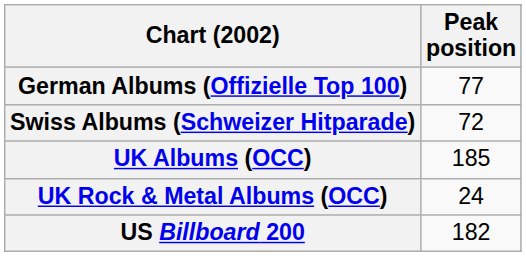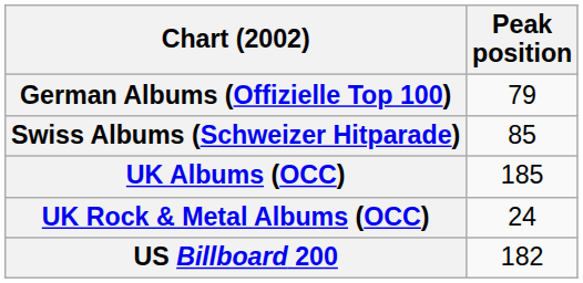 <table class="wikitable sortable plainrowheaders" style="text-align:center;">
 <tr>
 <th scope="col">Chart (2002)</th>
 <th scope="col">Peak<br>position</th>
 </tr>
 <tr>
 <th scope="row">German Albums (<a href='#'>Offizielle Top 100</a>)</th>
-<td>77</td>
+<td>79</td>
 </tr>
 <tr>
 <th scope="row">Swiss Albums (<a href='#'>Schweizer Hitparade</a>)</th>
-<td>72</td>
+<td>85</td>
 </tr>
 <tr>
 <th scope="row"><a href='#'>UK Albums</a> (<a href='#'>OCC</a>)</th>
 <td>185</td>
 </tr>
 <tr>
 <th scope="row"><a href='#'>UK Rock & Metal Albums</a> (<a href='#'>OCC</a>)</th>
 <td>24</td>
 </tr>
 <tr>
 <th scope="row">US <a href='#'><em>Billboard</em> 200</a></th>
 <td>182</td>
 </tr>
 </table>
